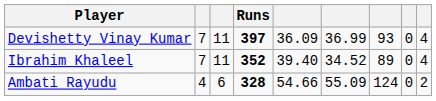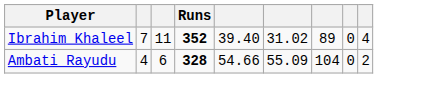 <table class="wikitable sortable" style="text-align: center;">
 <tr>
 <th class="unsortable">Player</th>
 <th></th>
 <th></th>
 <th>Runs</th>
 <th></th>
 <th></th>
 <th></th>
 <th></th>
 <th></th>
 </tr>
 <tr>
-<td style="text-align:left"><a href='#'>Devishetty Vinay Kumar</a></td>
-<td style="text-align:left">7</td>
-<td>11</td>
-<td><strong>397</strong></td>
-<td>36.09</td>
-<td>36.99</td>
-<td>93</td>
-<td>0</td>
-<td>4</td>
-</tr>
-<tr>
 <td style="text-align:left"><a href='#'>Ibrahim Khaleel</a></td>
 <td style="text-align:left">7</td>
 <td>11</td>
 <td><strong>352</strong></td>
 <td>39.40</td>
-<td>34.52</td>
+<td>31.02</td>
 <td>89</td>
 <td>0</td>
 <td>4</td>
 </tr>
 <tr>
 <td style="text-align:left"><a href='#'>Ambati Rayudu</a></td>
 <td style="text-align:left">4</td>
 <td>6</td>
 <td><strong>328</strong></td>
 <td>54.66</td>
 <td>55.09</td>
-<td>124</td>
+<td>104</td>
 <td>0</td>
 <td>2</td>
 </tr>
 </table>
